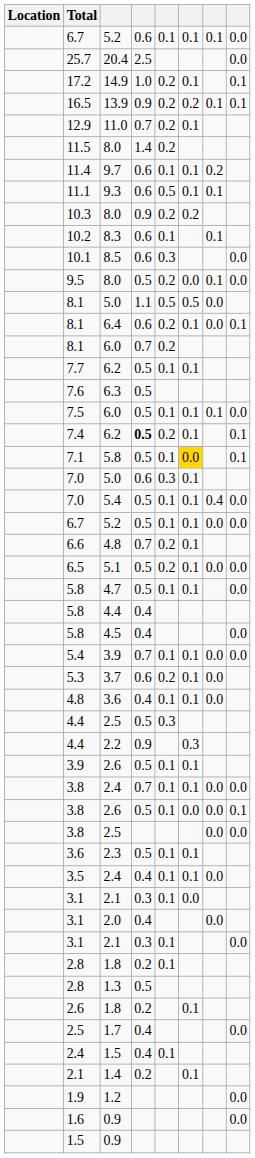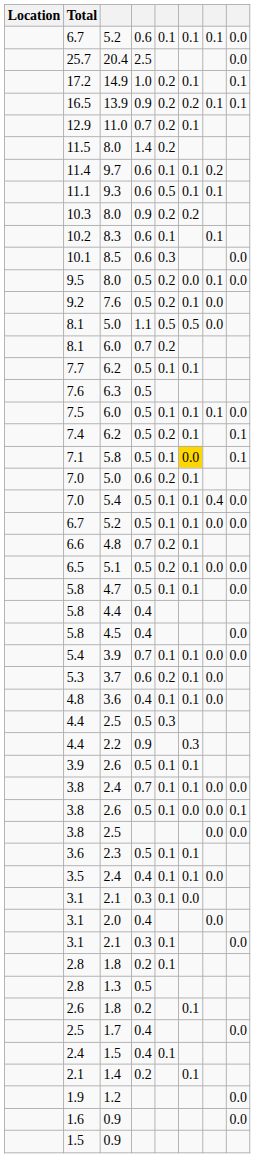 <table class="wikitable sortable static-row-numbers sort-under col1left sticky-table-head sticky-table-col1 mw-datatable" >
 <tr>
 <th>Location</th>
 <th>Total</th>
 <th></th>
 <th></th>
 <th></th>
 <th></th>
 <th></th>
 <th></th>
 </tr>
 <tr class=static-row-numbers-norank>
 <td></td>
 <td>6.7</td>
 <td>5.2</td>
 <td>0.6</td>
 <td>0.1</td>
 <td>0.1</td>
 <td>0.1</td>
 <td>0.0</td>
 </tr>
 <tr class=static-row-numbers-norank>
 <td></td>
 <td>25.7</td>
 <td>20.4</td>
 <td>2.5</td>
 <td></td>
 <td></td>
 <td></td>
 <td>0.0</td>
 </tr>
 <tr>
 <td></td>
 <td>17.2</td>
 <td>14.9</td>
 <td>1.0</td>
 <td>0.2</td>
 <td>0.1</td>
 <td></td>
 <td>0.1</td>
 </tr>
 <tr>
 <td></td>
 <td>16.5</td>
 <td>13.9</td>
 <td>0.9</td>
 <td>0.2</td>
 <td>0.2</td>
 <td>0.1</td>
 <td>0.1</td>
 </tr>
 <tr>
 <td></td>
 <td>12.9</td>
 <td>11.0</td>
 <td>0.7</td>
 <td>0.2</td>
 <td>0.1</td>
 <td></td>
 <td></td>
 </tr>
 <tr>
 <td></td>
 <td>11.5</td>
 <td>8.0</td>
 <td>1.4</td>
 <td>0.2</td>
 <td></td>
 <td></td>
 <td></td>
 </tr>
 <tr>
 <td></td>
 <td>11.4</td>
 <td>9.7</td>
 <td>0.6</td>
 <td>0.1</td>
 <td>0.1</td>
 <td>0.2</td>
 <td></td>
 </tr>
 <tr>
 <td></td>
 <td>11.1</td>
 <td>9.3</td>
 <td>0.6</td>
 <td>0.5</td>
 <td>0.1</td>
 <td>0.1</td>
 <td></td>
 </tr>
 <tr>
 <td></td>
 <td>10.3</td>
 <td>8.0</td>
 <td>0.9</td>
 <td>0.2</td>
 <td>0.2</td>
 <td></td>
 <td></td>
 </tr>
 <tr>
 <td></td>
 <td>10.2</td>
 <td>8.3</td>
 <td>0.6</td>
 <td>0.1</td>
 <td></td>
 <td>0.1</td>
 <td></td>
 </tr>
 <tr>
 <td></td>
 <td>10.1</td>
 <td>8.5</td>
 <td>0.6</td>
 <td>0.3</td>
 <td></td>
 <td></td>
 <td>0.0</td>
 </tr>
 <tr>
 <td></td>
 <td>9.5</td>
 <td>8.0</td>
 <td>0.5</td>
 <td>0.2</td>
 <td>0.0</td>
 <td>0.1</td>
 <td>0.0</td>
 </tr>
 <tr>
 <td></td>
+<td>9.2</td>
+<td>7.6</td>
+<td>0.5</td>
+<td>0.2</td>
+<td>0.1</td>
+<td>0.0</td>
+<td></td>
+</tr>
+<tr>
+<td></td>
 <td>8.1</td>
 <td>5.0</td>
 <td>1.1</td>
 <td>0.5</td>
 <td>0.5</td>
 <td>0.0</td>
 <td></td>
-</tr>
-<tr>
-<td></td>
-<td>8.1</td>
-<td>6.4</td>
-<td>0.6</td>
-<td>0.2</td>
-<td>0.1</td>
-<td>0.0</td>
-<td>0.1</td>
 </tr>
 <tr>
 <td></td>
 <td>8.1</td>
 <td>6.0</td>
 <td>0.7</td>
 <td>0.2</td>
 <td></td>
 <td></td>
 <td></td>
 </tr>
 <tr>
 <td></td>
 <td>7.7</td>
 <td>6.2</td>
 <td>0.5</td>
 <td>0.1</td>
 <td>0.1</td>
 <td></td>
 <td></td>
 </tr>
 <tr>
 <td></td>
 <td>7.6</td>
 <td>6.3</td>
 <td>0.5</td>
 <td></td>
 <td></td>
 <td></td>
 <td></td>
 </tr>
 <tr>
 <td></td>
 <td>7.5</td>
 <td>6.0</td>
 <td>0.5</td>
 <td>0.1</td>
 <td>0.1</td>
 <td>0.1</td>
 <td>0.0</td>
 </tr>
 <tr>
 <td></td>
 <td>7.4</td>
 <td>6.2</td>
-<td><strong>0.5</strong></td>
+<td>0.5</td>
 <td>0.2</td>
 <td>0.1</td>
 <td></td>
 <td>0.1</td>
 </tr>
 <tr>
 <td></td>
 <td>7.1</td>
 <td>5.8</td>
 <td>0.5</td>
 <td>0.1</td>
 <td style="background: gold;">0.0</td>
 <td></td>
 <td>0.1</td>
 </tr>
 <tr>
 <td></td>
 <td>7.0</td>
 <td>5.0</td>
 <td>0.6</td>
-<td>0.3</td>
+<td>0.2</td>
 <td>0.1</td>
 <td></td>
 <td></td>
 </tr>
 <tr>
 <td></td>
 <td>7.0</td>
 <td>5.4</td>
 <td>0.5</td>
 <td>0.1</td>
 <td>0.1</td>
 <td>0.4</td>
 <td>0.0</td>
 </tr>
 <tr>
 <td></td>
 <td>6.7</td>
 <td>5.2</td>
 <td>0.5</td>
 <td>0.1</td>
 <td>0.1</td>
 <td>0.0</td>
 <td>0.0</td>
 </tr>
 <tr>
 <td></td>
 <td>6.6</td>
 <td>4.8</td>
 <td>0.7</td>
 <td>0.2</td>
 <td>0.1</td>
 <td></td>
 <td></td>
 </tr>
 <tr>
 <td></td>
 <td>6.5</td>
 <td>5.1</td>
 <td>0.5</td>
 <td>0.2</td>
 <td>0.1</td>
 <td>0.0</td>
 <td>0.0</td>
 </tr>
 <tr>
 <td></td>
 <td>5.8</td>
 <td>4.7</td>
 <td>0.5</td>
 <td>0.1</td>
 <td>0.1</td>
 <td></td>
 <td>0.0</td>
 </tr>
 <tr>
 <td></td>
 <td>5.8</td>
 <td>4.4</td>
 <td>0.4</td>
 <td></td>
 <td></td>
 <td></td>
 <td></td>
 </tr>
 <tr>
 <td></td>
 <td>5.8</td>
 <td>4.5</td>
 <td>0.4</td>
 <td></td>
 <td></td>
 <td></td>
 <td>0.0</td>
 </tr>
 <tr>
 <td></td>
 <td>5.4</td>
 <td>3.9</td>
 <td>0.7</td>
 <td>0.1</td>
 <td>0.1</td>
 <td>0.0</td>
 <td>0.0</td>
 </tr>
 <tr>
 <td></td>
 <td>5.3</td>
 <td>3.7</td>
 <td>0.6</td>
 <td>0.2</td>
 <td>0.1</td>
 <td>0.0</td>
 <td></td>
 </tr>
 <tr>
 <td></td>
 <td>4.8</td>
 <td>3.6</td>
 <td>0.4</td>
 <td>0.1</td>
 <td>0.1</td>
 <td>0.0</td>
 <td></td>
 </tr>
 <tr>
 <td></td>
 <td>4.4</td>
 <td>2.5</td>
 <td>0.5</td>
 <td>0.3</td>
 <td></td>
 <td></td>
 <td></td>
 </tr>
 <tr>
 <td></td>
 <td>4.4</td>
 <td>2.2</td>
 <td>0.9</td>
 <td></td>
 <td>0.3</td>
 <td></td>
 <td></td>
 </tr>
 <tr>
 <td></td>
 <td>3.9</td>
 <td>2.6</td>
 <td>0.5</td>
 <td>0.1</td>
 <td>0.1</td>
 <td></td>
 <td></td>
 </tr>
 <tr>
 <td></td>
 <td>3.8</td>
 <td>2.4</td>
 <td>0.7</td>
 <td>0.1</td>
 <td>0.1</td>
 <td>0.0</td>
 <td>0.0</td>
 </tr>
 <tr>
 <td></td>
 <td>3.8</td>
 <td>2.6</td>
 <td>0.5</td>
 <td>0.1</td>
 <td>0.0</td>
 <td>0.0</td>
 <td>0.1</td>
 </tr>
 <tr>
 <td></td>
 <td>3.8</td>
 <td>2.5</td>
 <td></td>
 <td></td>
 <td></td>
 <td>0.0</td>
 <td>0.0</td>
 </tr>
 <tr>
 <td></td>
 <td>3.6</td>
 <td>2.3</td>
 <td>0.5</td>
 <td>0.1</td>
 <td>0.1</td>
 <td></td>
 <td></td>
 </tr>
 <tr>
 <td></td>
 <td>3.5</td>
 <td>2.4</td>
 <td>0.4</td>
 <td>0.1</td>
 <td>0.1</td>
 <td>0.0</td>
 <td></td>
 </tr>
 <tr>
 <td></td>
 <td>3.1</td>
 <td>2.1</td>
 <td>0.3</td>
 <td>0.1</td>
 <td>0.0</td>
 <td></td>
 <td></td>
 </tr>
 <tr>
 <td></td>
 <td>3.1</td>
 <td>2.0</td>
 <td>0.4</td>
 <td></td>
 <td></td>
 <td>0.0</td>
 <td></td>
 </tr>
 <tr>
 <td></td>
 <td>3.1</td>
 <td>2.1</td>
 <td>0.3</td>
 <td>0.1</td>
 <td></td>
 <td></td>
 <td>0.0</td>
 </tr>
 <tr>
 <td></td>
 <td>2.8</td>
 <td>1.8</td>
 <td>0.2</td>
 <td>0.1</td>
 <td></td>
 <td></td>
 <td></td>
 </tr>
 <tr>
 <td></td>
 <td>2.8</td>
 <td>1.3</td>
 <td>0.5</td>
 <td></td>
 <td></td>
 <td></td>
 <td></td>
 </tr>
 <tr>
 <td></td>
 <td>2.6</td>
 <td>1.8</td>
 <td>0.2</td>
 <td></td>
 <td>0.1</td>
 <td></td>
 <td></td>
 </tr>
 <tr>
 <td></td>
 <td>2.5</td>
 <td>1.7</td>
 <td>0.4</td>
 <td></td>
 <td></td>
 <td></td>
 <td>0.0</td>
 </tr>
 <tr>
 <td></td>
 <td>2.4</td>
 <td>1.5</td>
 <td>0.4</td>
 <td>0.1</td>
 <td></td>
 <td></td>
 <td></td>
 </tr>
 <tr>
 <td></td>
 <td>2.1</td>
 <td>1.4</td>
 <td>0.2</td>
 <td></td>
 <td>0.1</td>
 <td></td>
 <td></td>
 </tr>
 <tr>
 <td></td>
 <td>1.9</td>
 <td>1.2</td>
 <td></td>
 <td></td>
 <td></td>
 <td></td>
 <td>0.0</td>
 </tr>
 <tr>
 <td></td>
 <td>1.6</td>
 <td>0.9</td>
 <td></td>
 <td></td>
 <td></td>
 <td></td>
 <td>0.0</td>
 </tr>
 <tr>
 <td></td>
 <td>1.5</td>
 <td>0.9</td>
 <td></td>
 <td></td>
 <td></td>
 <td></td>
 <td></td>
 </tr>
 </table>
